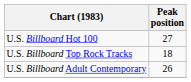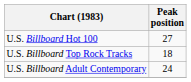 <table class="wikitable">
 <tr>
 <th>Chart (1983)</th>
 <th>Peak<br>position</th>
 </tr>
 <tr>
 <td>U.S. <a href='#'><em>Billboard</em> Hot 100</a></td>
 <td align="center">27</td>
 </tr>
 <tr>
 <td>U.S. <em>Billboard</em> <a href='#'>Top Rock Tracks</a></td>
 <td align="center">18</td>
 </tr>
 <tr>
 <td>U.S. <em>Billboard</em> <a href='#'>Adult Contemporary</a></td>
-<td align="center">26</td>
+<td align="center">24</td>
 </tr>
 <tr>
 </tr>
 </table>
